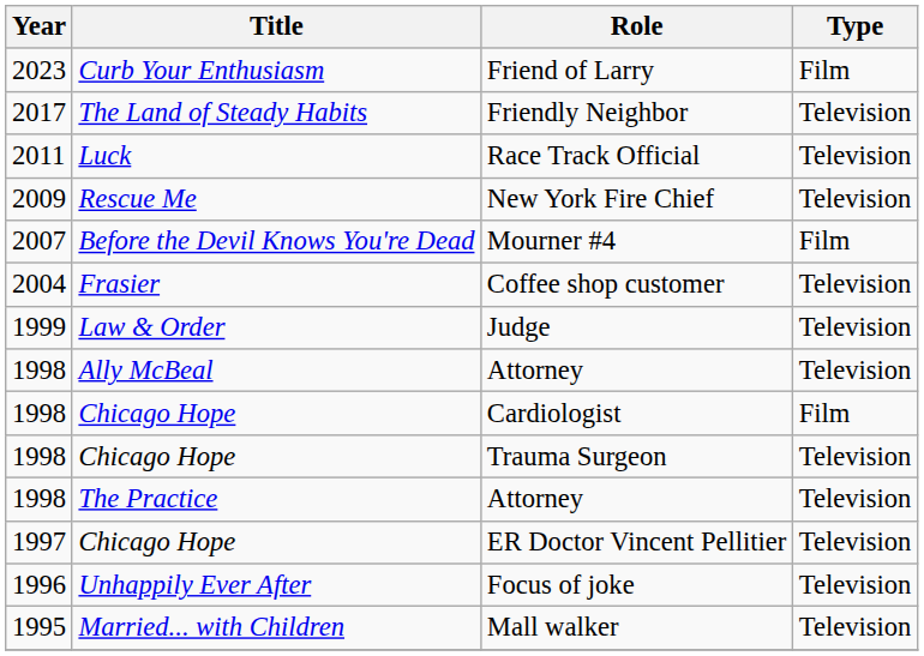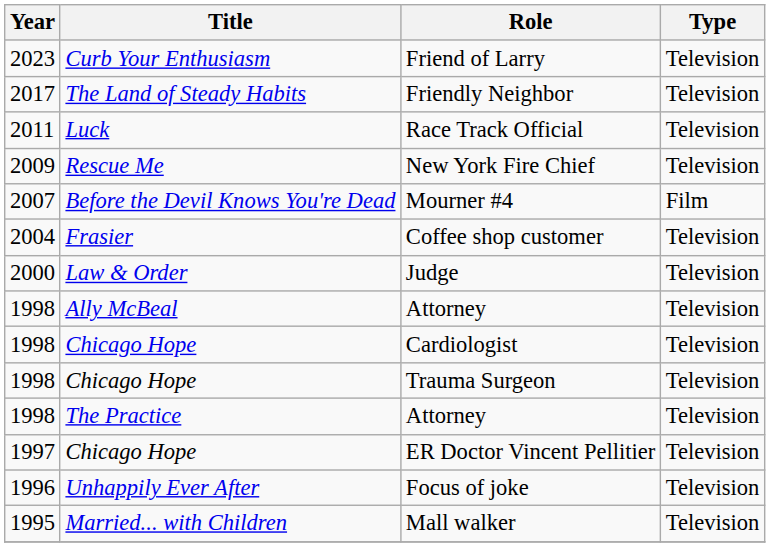 <table class="wikitable sortable">
 <tr>
 <th>Year</th>
 <th>Title</th>
 <th>Role</th>
 <th class="unsortable">Type</th>
 </tr>
 <tr>
 <td>2023</td>
 <td><em><a href='#'>Curb Your Enthusiasm</a></em></td>
 <td>Friend of Larry</td>
-<td>Film</td>
+<td>Television</td>
 </tr>
 <tr>
 <td>2017</td>
 <td><em><a href='#'>The Land of Steady Habits</a></em></td>
 <td>Friendly Neighbor</td>
 <td>Television</td>
 </tr>
 <tr>
 <td>2011</td>
 <td><em><a href='#'>Luck</a></em></td>
 <td>Race Track Official</td>
 <td>Television</td>
 </tr>
 <tr>
 <td>2009</td>
 <td><em><a href='#'>Rescue Me</a></em></td>
 <td>New York Fire Chief</td>
 <td>Television</td>
 </tr>
 <tr>
 <td>2007</td>
 <td><em><a href='#'>Before the Devil Knows You're Dead</a></em></td>
 <td>Mourner #4</td>
 <td>Film</td>
 </tr>
 <tr>
 <td>2004</td>
 <td><em><a href='#'>Frasier</a></em></td>
 <td>Coffee shop customer</td>
 <td>Television</td>
 </tr>
 <tr>
-<td>1999</td>
+<td>2000</td>
 <td><em><a href='#'>Law & Order</a></em></td>
 <td>Judge</td>
 <td>Television</td>
 </tr>
 <tr>
 <td>1998</td>
 <td><em><a href='#'>Ally McBeal</a></em></td>
 <td>Attorney</td>
 <td>Television</td>
 </tr>
 <tr>
 <td>1998</td>
 <td><em><a href='#'>Chicago Hope</a></em></td>
 <td>Cardiologist</td>
-<td>Film</td>
+<td>Television</td>
 </tr>
 <tr>
 <td>1998</td>
 <td><em>Chicago Hope</em></td>
 <td>Trauma Surgeon</td>
 <td>Television</td>
 </tr>
 <tr>
 <td>1998</td>
 <td><em><a href='#'>The Practice</a></em></td>
 <td>Attorney</td>
 <td>Television</td>
 </tr>
 <tr>
 <td>1997</td>
 <td><em>Chicago Hope</em></td>
 <td>ER Doctor Vincent Pellitier</td>
 <td>Television</td>
 </tr>
 <tr>
 <td>1996</td>
 <td><em><a href='#'>Unhappily Ever After</a></em></td>
 <td>Focus of joke</td>
 <td>Television</td>
 </tr>
 <tr>
 <td>1995</td>
 <td><em><a href='#'>Married... with Children</a></em></td>
 <td>Mall walker</td>
 <td>Television</td>
 </tr>
 <tr>
 </tr>
 </table>
